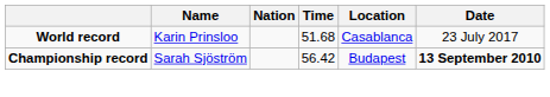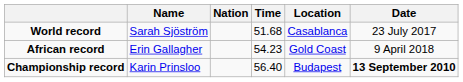 <table class=wikitable style=text-align:center>
 <tr>
 <th></th>
 <th>Name</th>
 <th>Nation</th>
 <th>Time</th>
 <th>Location</th>
 <th>Date</th>
 </tr>
 <tr>
 <td><strong>World record</strong></td>
-<td align=left><a href='#'>Karin Prinsloo</a></td>
+<td align=left><a href='#'>Sarah Sjöström</a></td>
 <td align=left></td>
 <td align=left>51.68</td>
 <td><a href='#'>Casablanca</a></td>
 <td>23 July 2017</td>
 </tr>
 <tr>
+<td><strong>African record</strong></td>
+<td align=left><a href='#'>Erin Gallagher</a></td>
+<td align=left></td>
+<td align=left>54.23</td>
+<td><a href='#'>Gold Coast</a></td>
+<td>9 April 2018</td>
+</tr>
+<tr>
 <td><strong>Championship record</strong></td>
-<td align=left><a href='#'>Sarah Sjöström</a></td>
+<td align=left><a href='#'>Karin Prinsloo</a></td>
 <td align=left></td>
-<td align=left>56.42</td>
+<td align=left>56.40</td>
 <td><a href='#'>Budapest</a></td>
 <td><strong>13 September 2010</strong></td>
 </tr>
 </table>
